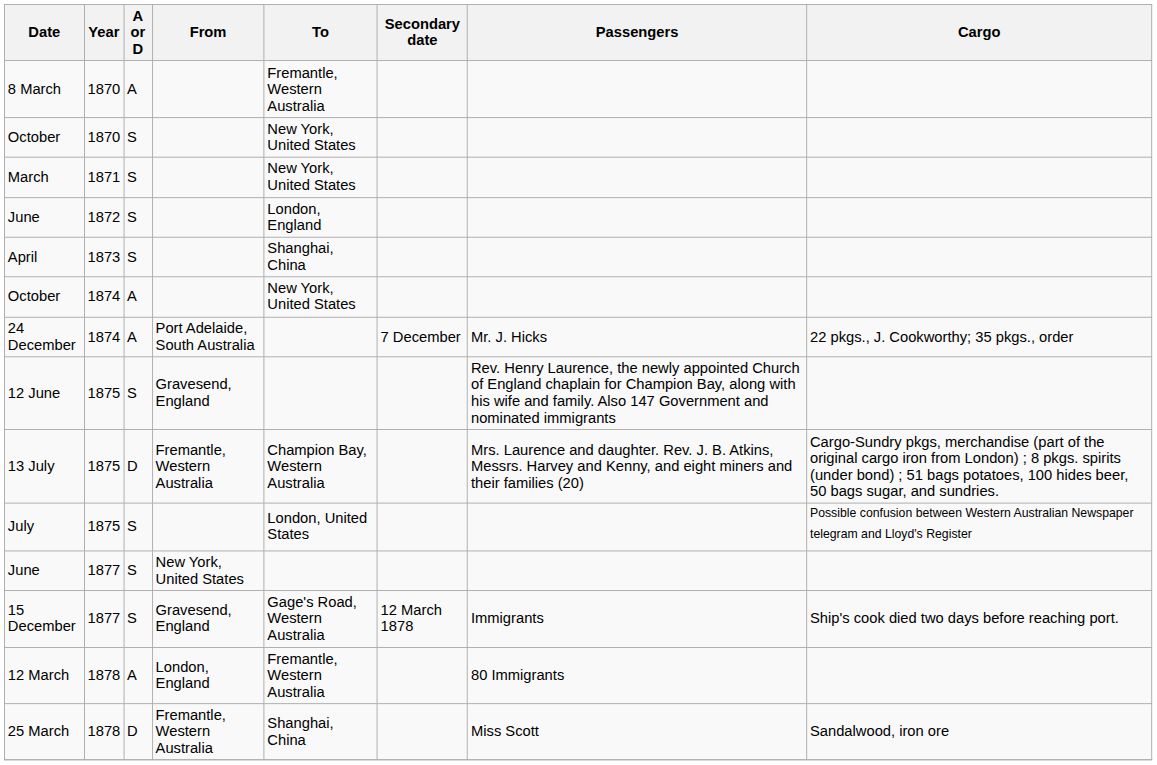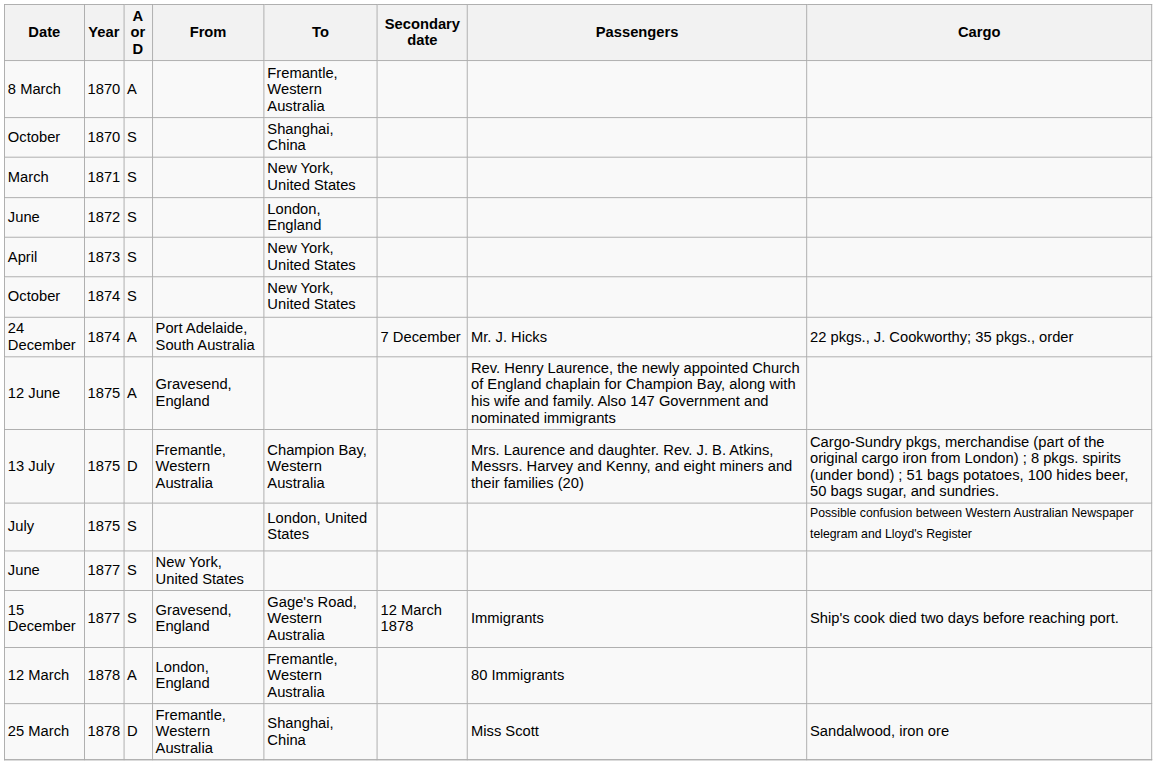 <table border="1" class="sortable wikitable">
 <tr>
 <th>Date</th>
 <th>Year</th>
 <th>A or D</th>
 <th>From</th>
 <th>To</th>
 <th>Secondary date</th>
 <th>Passengers</th>
 <th>Cargo</th>
 </tr>
 <tr>
 <td>8 March</td>
 <td>1870</td>
 <td>A</td>
 <td></td>
 <td>Fremantle, Western Australia</td>
 <td></td>
 <td></td>
 <td></td>
 </tr>
 <tr>
 <td>October</td>
 <td>1870</td>
 <td>S</td>
 <td></td>
-<td>New York, United States</td>
+<td>Shanghai, China</td>
 <td></td>
 <td></td>
 <td></td>
 </tr>
 <tr>
 <td>March</td>
 <td>1871</td>
 <td>S</td>
 <td></td>
 <td>New York, United States</td>
 <td></td>
 <td></td>
 <td></td>
 </tr>
 <tr>
 <td>June</td>
 <td>1872</td>
 <td>S</td>
 <td></td>
 <td>London, England</td>
 <td></td>
 <td></td>
 <td></td>
 </tr>
 <tr>
 <td>April</td>
 <td>1873</td>
 <td>S</td>
 <td></td>
-<td>Shanghai, China</td>
+<td>New York, United States</td>
 <td></td>
 <td></td>
 <td></td>
 </tr>
 <tr>
 <td>October</td>
 <td>1874</td>
-<td>A</td>
+<td>S</td>
 <td></td>
 <td>New York, United States</td>
 <td></td>
 <td></td>
 <td></td>
 </tr>
 <tr>
 <td>24 December</td>
 <td>1874</td>
 <td>A</td>
 <td>Port Adelaide, South Australia</td>
 <td></td>
 <td>7 December</td>
 <td>Mr. J. Hicks</td>
 <td>22 pkgs., J. Cookworthy; 35 pkgs., order</td>
 </tr>
 <tr>
 <td>12 June</td>
 <td>1875</td>
-<td>S</td>
+<td>A</td>
 <td>Gravesend, England</td>
 <td></td>
 <td></td>
 <td>Rev. Henry Laurence, the newly appointed Church of England chaplain for Champion Bay, along with his wife and family. Also 147 Government and nominated immigrants</td>
 <td></td>
 </tr>
 <tr>
 <td>13 July</td>
 <td>1875</td>
 <td>D</td>
 <td>Fremantle, Western Australia</td>
 <td>Champion Bay, Western Australia</td>
 <td></td>
 <td>Mrs. Laurence and daughter. Rev. J. B. Atkins, Messrs. Harvey and Kenny, and eight miners and their families (20)</td>
 <td>Cargo-Sundry pkgs, merchandise (part of the original cargo iron from London) ; 8 pkgs. spirits (under bond) ; 51 bags potatoes, 100 hides beer, 50 bags sugar, and sundries.</td>
 </tr>
 <tr>
 <td>July</td>
 <td>1875</td>
 <td>S</td>
 <td></td>
 <td>London, United States</td>
 <td></td>
 <td></td>
 <td><sup>Possible confusion between Western Australian Newspaper telegram and Lloyd's Register </sup></td>
 </tr>
 <tr>
 <td>June</td>
 <td>1877</td>
 <td>S</td>
 <td>New York, United States</td>
 <td></td>
 <td></td>
 <td></td>
 <td></td>
 </tr>
 <tr>
 <td>15 December</td>
 <td>1877</td>
 <td>S</td>
 <td>Gravesend, England</td>
 <td>Gage's Road, Western Australia</td>
 <td>12 March 1878</td>
 <td>Immigrants</td>
 <td>Ship's cook died two days before reaching port.</td>
 </tr>
 <tr>
 <td>12 March</td>
 <td>1878</td>
 <td>A</td>
 <td>London, England</td>
 <td>Fremantle, Western Australia</td>
 <td></td>
 <td>80 Immigrants</td>
 <td></td>
 </tr>
 <tr>
 <td>25 March</td>
 <td>1878</td>
 <td>D</td>
 <td>Fremantle, Western Australia</td>
 <td>Shanghai, China</td>
 <td></td>
 <td>Miss Scott</td>
 <td>Sandalwood, iron ore</td>
 </tr>
 <tr>
 </tr>
 </table>
